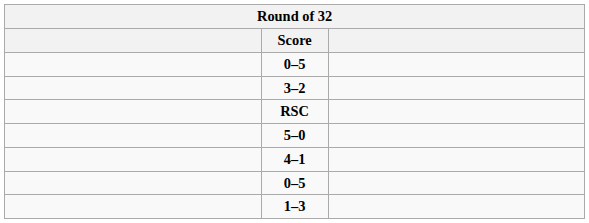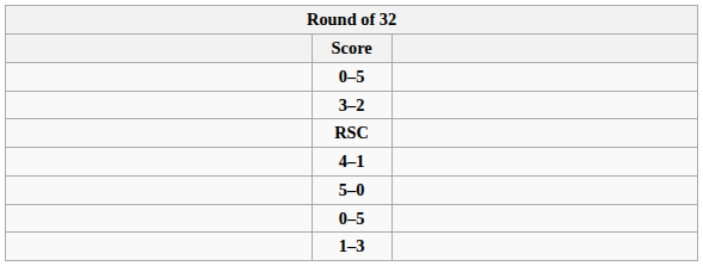 <table class="wikitable" style="text-align: center; font-size:90% ">
 <tr>
 <th colspan=3>Round of 32</th>
 </tr>
 <tr>
 <th width="250"></th>
 <th width="60">Score</th>
 <th width="250"></th>
 </tr>
 <tr>
 <td align=left></td>
 <td><strong>0–5</strong></td>
 <td align=left><strong></strong></td>
 </tr>
 <tr>
 <td align=left><strong></strong></td>
 <td><strong>3–2</strong></td>
 <td align=left></td>
 </tr>
 <tr>
 <td align=left></td>
 <td><strong>RSC</strong></td>
 <td align=left><strong></strong></td>
 </tr>
 <tr>
 <td align=left><strong></strong></td>
-<td><strong>5–0</strong></td>
+<td><strong>4–1</strong></td>
 <td align=left></td>
 </tr>
 <tr>
 <td align=left><strong></strong></td>
-<td><strong>4–1</strong></td>
+<td><strong>5–0</strong></td>
 <td align=left></td>
 </tr>
 <tr>
 <td align=left></td>
 <td><strong>0–5</strong></td>
 <td align=left><strong></strong></td>
 </tr>
 <tr>
 <td align=left></td>
 <td><strong>1–3</strong></td>
 <td align=left><strong></strong></td>
 </tr>
 </table>
